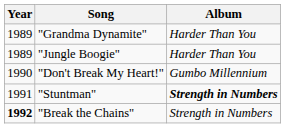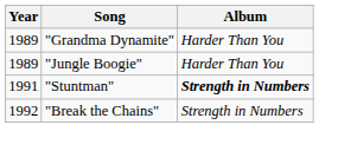 <table class="wikitable">
 <tr>
 <th>Year</th>
 <th>Song</th>
 <th>Album</th>
 </tr>
 <tr>
 <td>1989</td>
 <td>"Grandma Dynamite"</td>
 <td><em>Harder Than You</em></td>
 </tr>
 <tr>
 <td>1989</td>
 <td>"Jungle Boogie"</td>
 <td><em>Harder Than You</em></td>
 </tr>
 <tr>
-<td>1990</td>
-<td>"Don't Break My Heart!"</td>
-<td><em>Gumbo Millennium</em></td>
-</tr>
-<tr>
 <td>1991</td>
 <td>"Stuntman"</td>
 <td><strong><em>Strength in Numbers</em></strong></td>
 </tr>
 <tr>
-<td><strong>1992</strong></td>
+<td>1992</td>
 <td>"Break the Chains"</td>
 <td><em>Strength in Numbers</em></td>
 </tr>
 </table>
